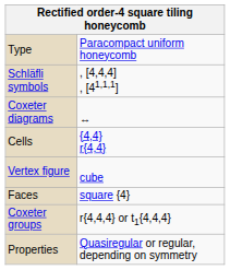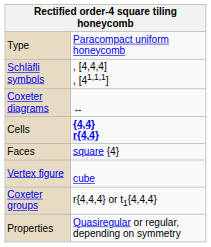 <table class="wikitable" align="right" style="margin-left:10px" width="320">
 <tr>
 <th bgcolor=#e7dcc3 colspan=2>Rectified order-4 square tiling honeycomb</th>
 </tr>
 <tr>
 <td bgcolor=#e7dcc3>Type</td>
 <td><a href='#'>Paracompact uniform honeycomb</a></td>
 </tr>
 <tr>
 <td bgcolor=#e7dcc3><a href='#'>Schläfli symbols</a></td>
 <td>, [4,4,4]<br>, [4<sup>1,1,1</sup>]</td>
 </tr>
 <tr>
 <td bgcolor=#e7dcc3><a href='#'>Coxeter diagrams</a></td>
 <td><br> ↔ </td>
 </tr>
 <tr>
 <td bgcolor=#e7dcc3>Cells</td>
-<td><a href='#'>{4,4}</a> <br><a href='#'>r{4,4}</a> </td>
+<td><strong><a href='#'>{4,4}</a> <br><a href='#'>r{4,4}</a> </strong></td>
+</tr>
+<tr>
+<td bgcolor=#e7dcc3>Faces</td>
+<td><a href='#'>square</a> {4}</td>
 </tr>
 <tr>
 <td bgcolor=#e7dcc3><a href='#'>Vertex figure</a></td>
 <td><br><a href='#'>cube</a></td>
-</tr>
-<tr>
-<td bgcolor=#e7dcc3>Faces</td>
-<td><a href='#'>square</a> {4}</td>
 </tr>
 <tr>
 <td bgcolor=#e7dcc3><a href='#'>Coxeter groups</a></td>
 <td>r{4,4,4} or t<sub>1</sub>{4,4,4}</td>
 </tr>
 <tr>
 <td bgcolor=#e7dcc3>Properties</td>
 <td><a href='#'>Quasiregular</a> or regular, depending on symmetry</td>
 </tr>
 </table>
